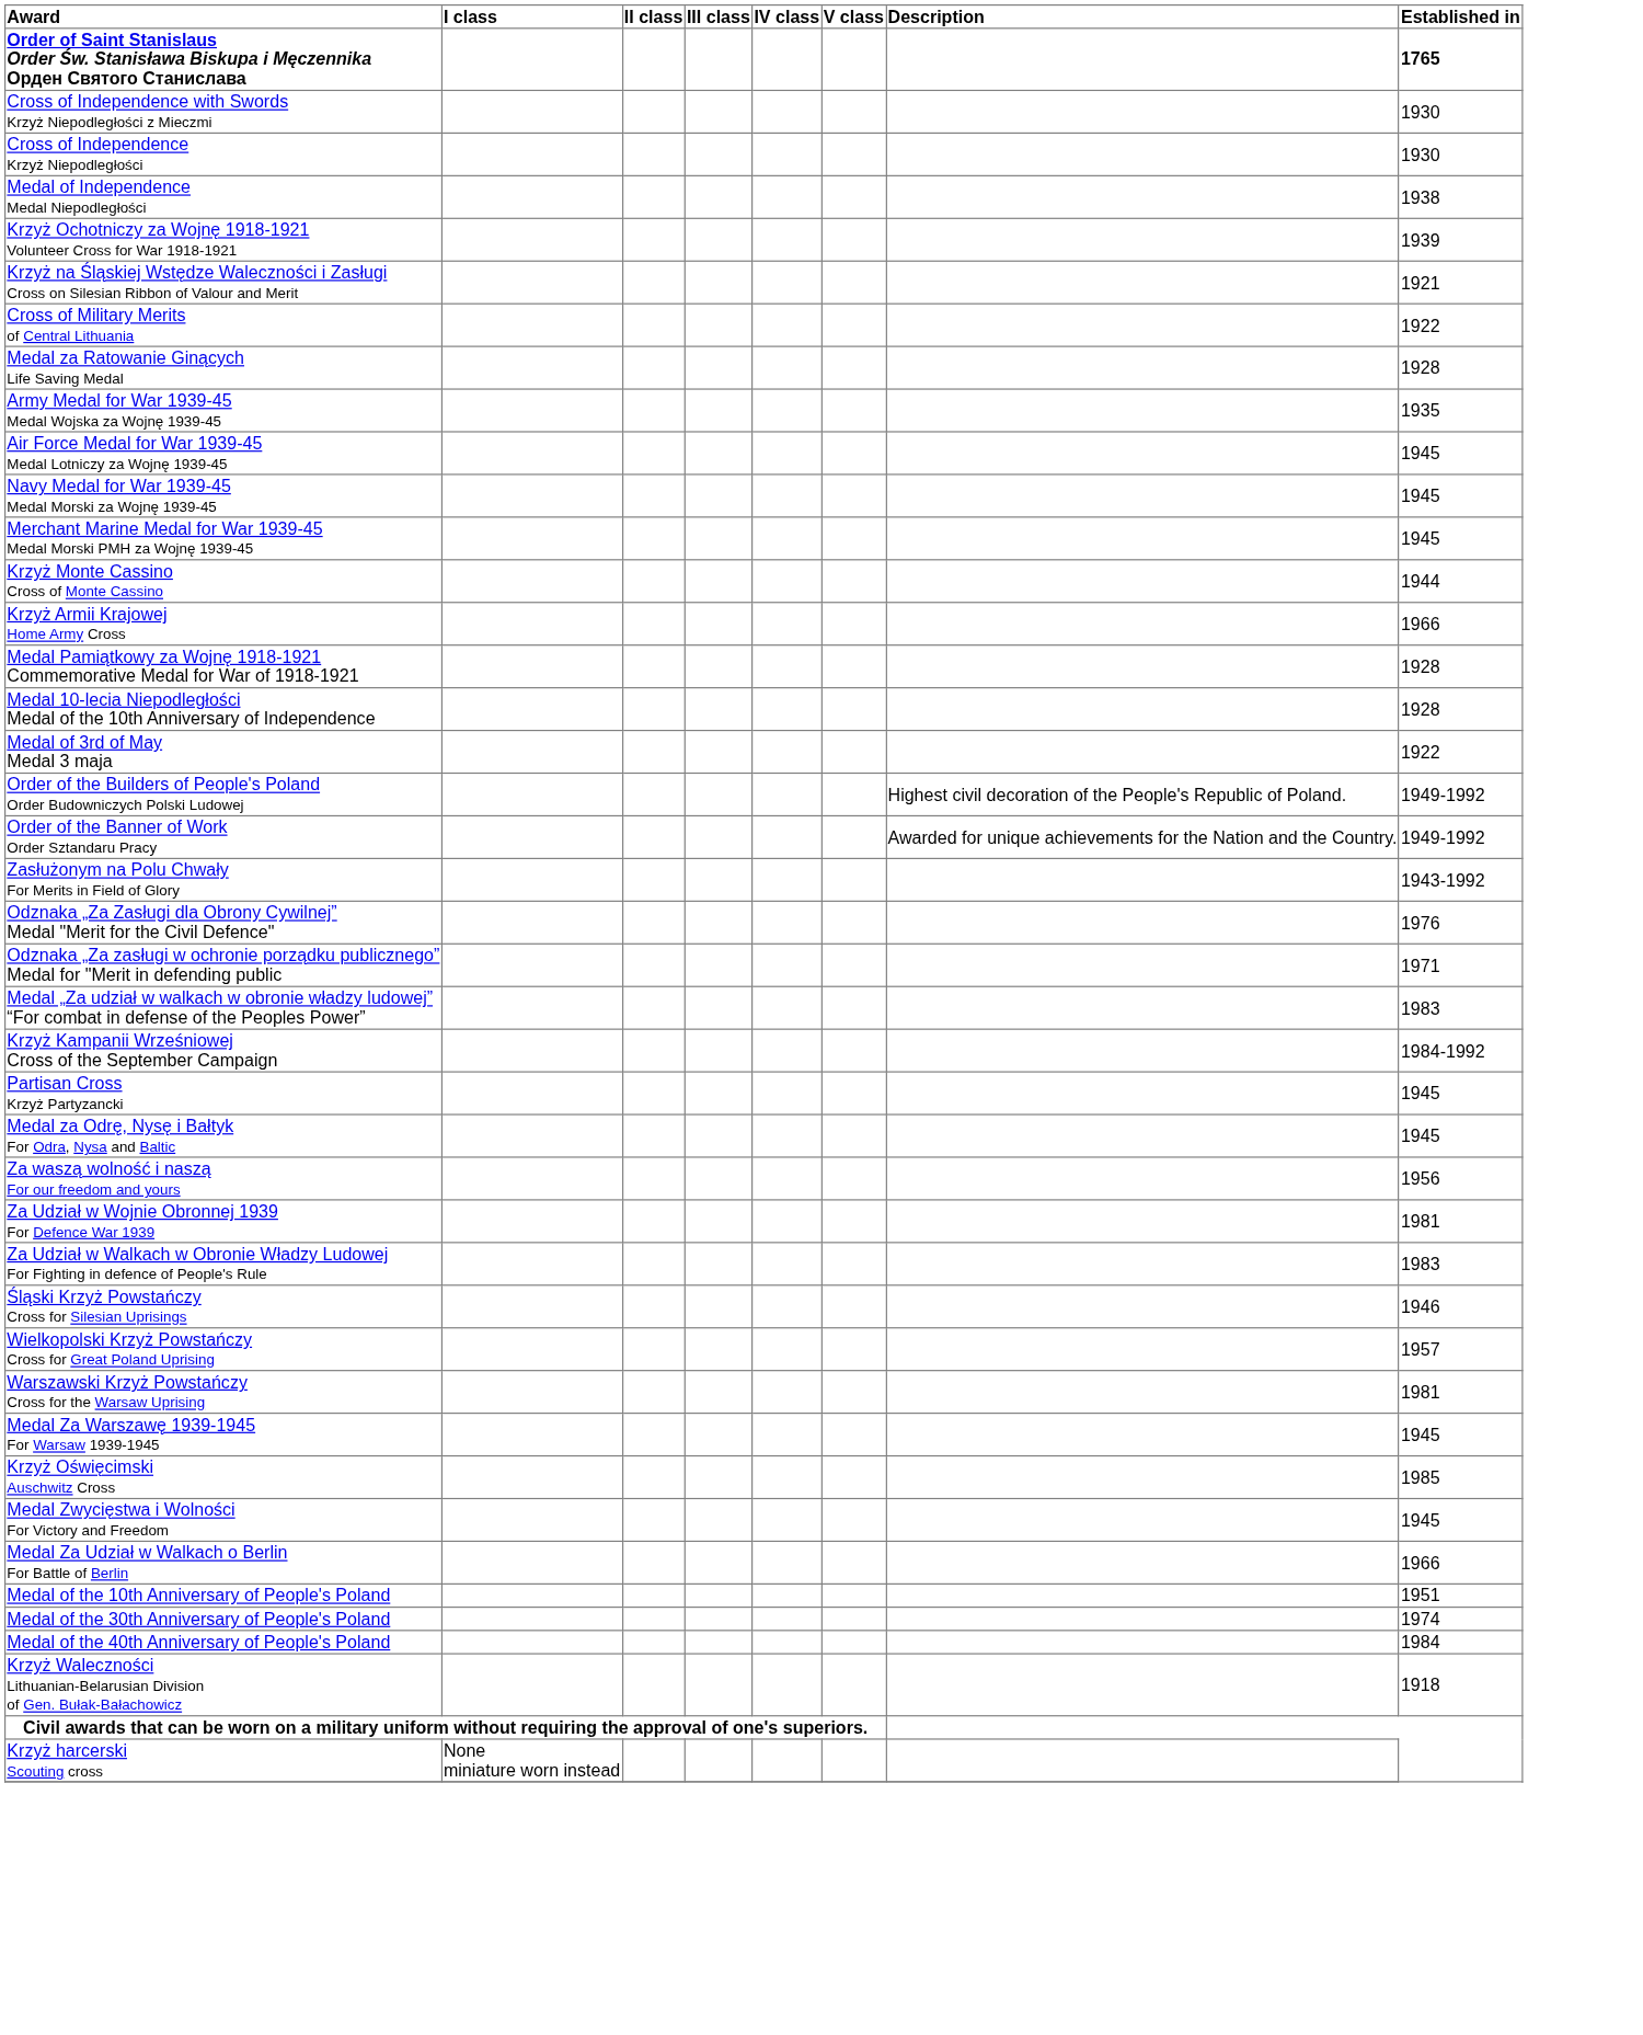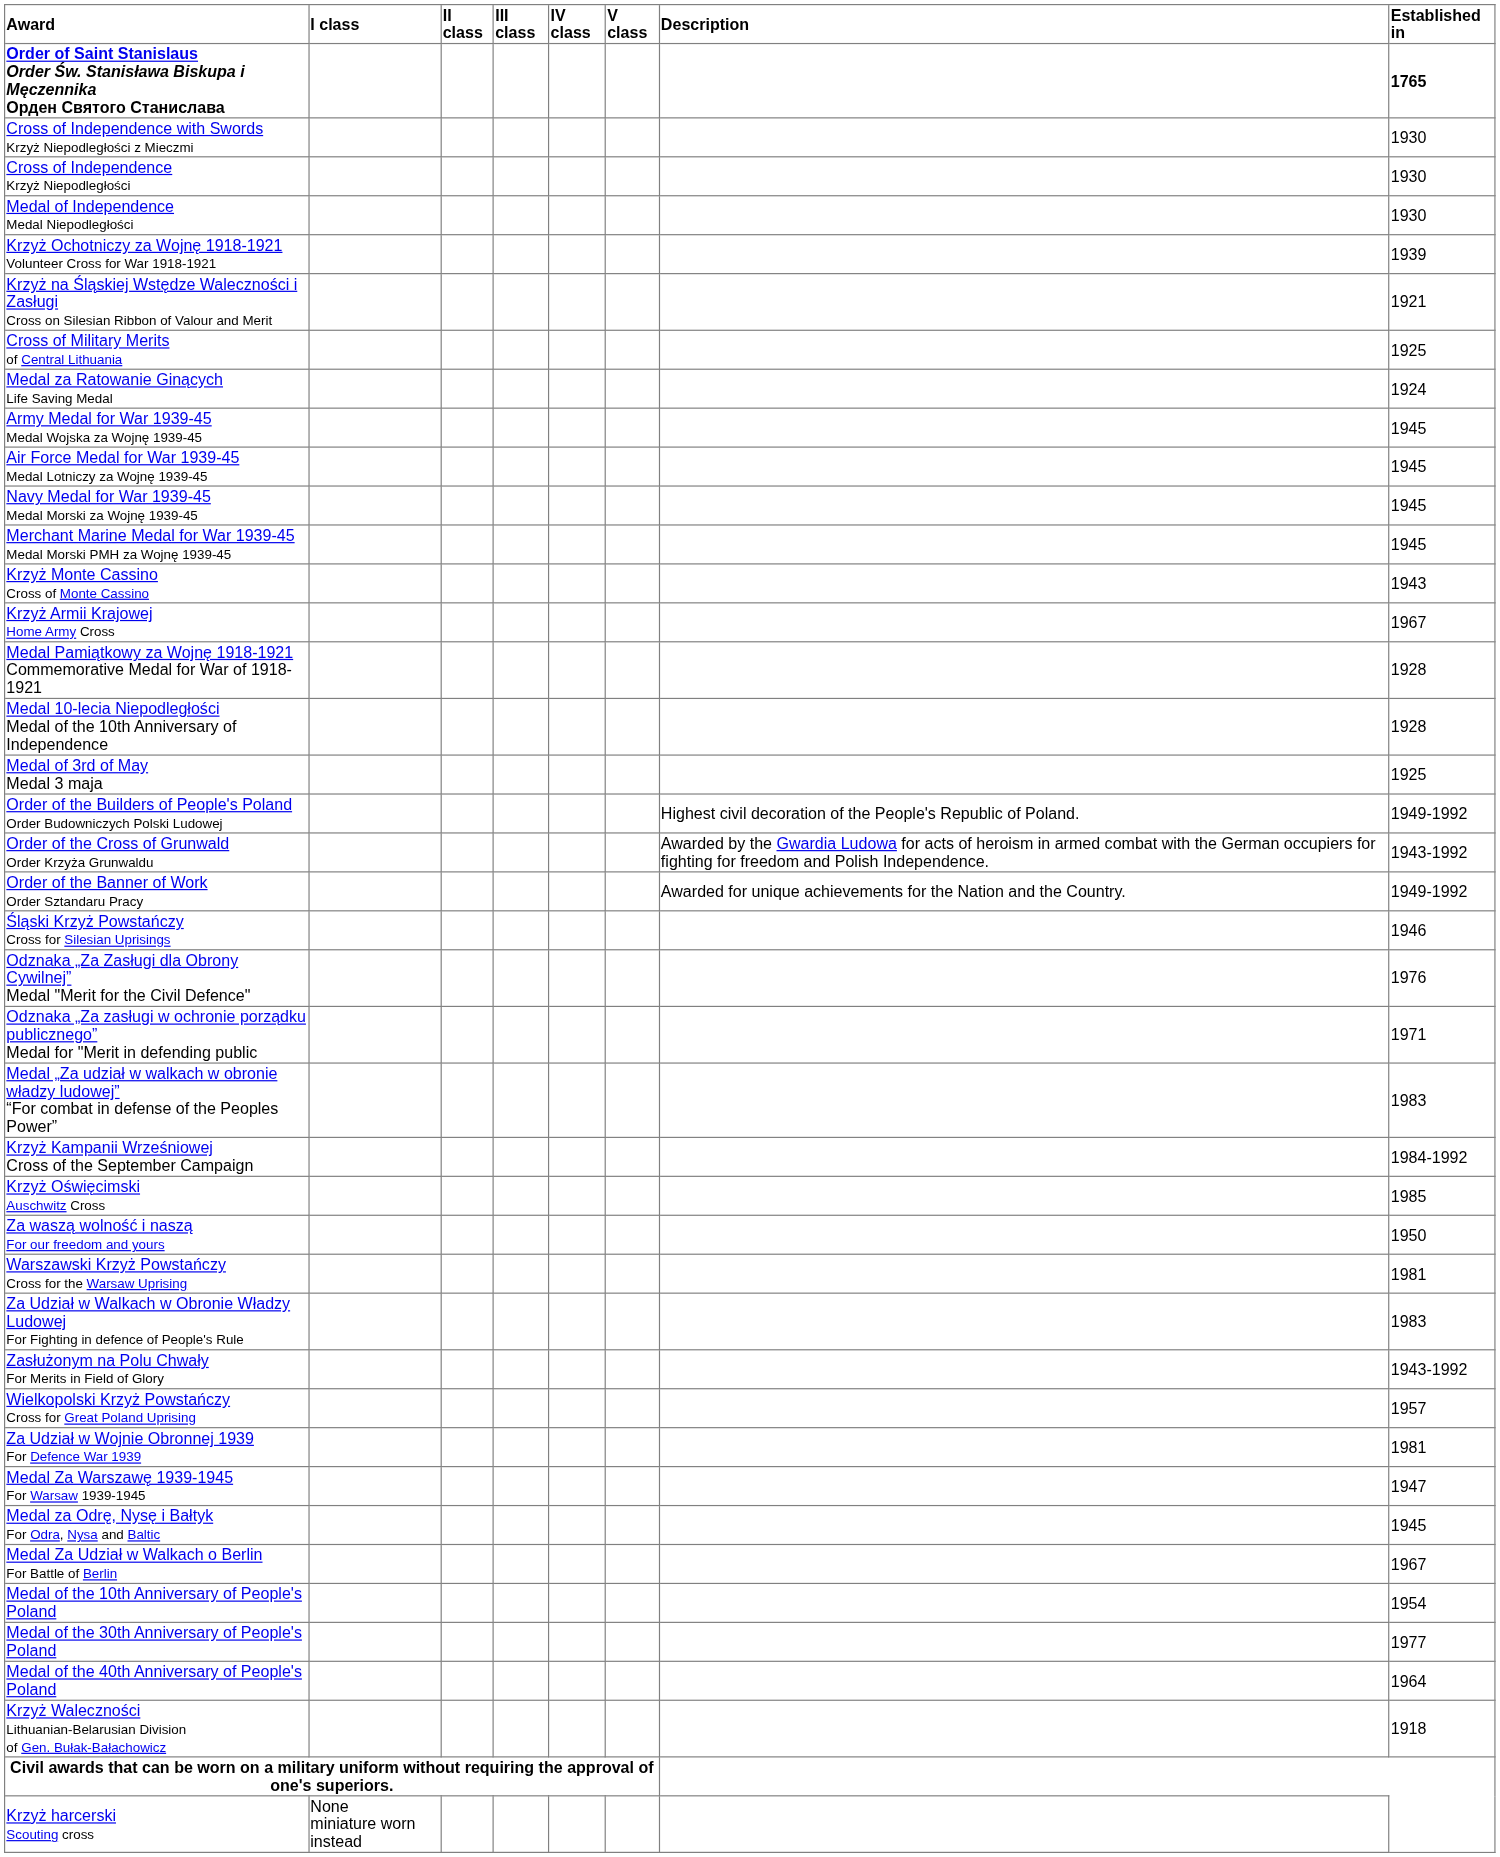 <table border="1" cellpadding="1" cellspacing="0" style="font-size: 85%; border: gray solid 1px; border-collapse: collapse; text-align: left;">
 <tr>
 <th>Award</th>
 <th>I class</th>
 <th>II class</th>
 <th>III class</th>
 <th>IV class</th>
 <th>V class</th>
 <th>Description</th>
 <th>Established in</th>
 </tr>
 <tr>
 <th><a href='#'>Order of Saint Stanislaus</a><br><em>Order Św. Stanisława Biskupa i Męczennika</em><br>Орден Святого Станислава</th>
 <th></th>
 <th></th>
 <th></th>
 <th></th>
 <th></th>
 <th></th>
 <th>1765</th>
 </tr>
 <tr>
 <td><a href='#'>Cross of Independence with Swords</a><br><small>Krzyż Niepodległości z Mieczmi</small></td>
 <td></td>
 <td></td>
 <td></td>
 <td></td>
 <td></td>
 <td></td>
 <td>1930</td>
 </tr>
 <tr>
 <td><a href='#'>Cross of Independence</a><br><small>Krzyż Niepodległości</small></td>
 <td></td>
 <td></td>
 <td></td>
 <td></td>
 <td></td>
 <td></td>
 <td>1930</td>
 </tr>
 <tr>
 <td><a href='#'>Medal of Independence</a><br><small>Medal Niepodległości</small></td>
 <td></td>
 <td></td>
 <td></td>
 <td></td>
 <td></td>
 <td></td>
-<td>1938</td>
+<td>1930</td>
 </tr>
 <tr>
 <td><a href='#'>Krzyż Ochotniczy za Wojnę 1918-1921</a><br><small>Volunteer Cross for War 1918-1921</small></td>
 <td></td>
 <td></td>
 <td></td>
 <td></td>
 <td></td>
 <td></td>
 <td>1939</td>
 </tr>
 <tr>
 <td><a href='#'>Krzyż na Śląskiej Wstędze Waleczności i Zasługi</a><br><small>Cross on Silesian Ribbon of Valour and Merit</small></td>
 <td></td>
 <td></td>
 <td></td>
 <td></td>
 <td></td>
 <td></td>
 <td>1921</td>
 </tr>
 <tr>
 <td><a href='#'>Cross of Military Merits</a><br><small>of <a href='#'>Central Lithuania</a></small></td>
 <td></td>
 <td></td>
 <td></td>
 <td></td>
 <td></td>
 <td></td>
-<td>1922</td>
+<td>1925</td>
 </tr>
 <tr>
 <td><a href='#'>Medal za Ratowanie Ginących</a><br><small>Life Saving Medal</small></td>
 <td></td>
 <td></td>
 <td></td>
 <td></td>
 <td></td>
 <td></td>
-<td>1928</td>
+<td>1924</td>
 </tr>
 <tr>
 <td><a href='#'>Army Medal for War 1939-45</a><br><small>Medal Wojska za Wojnę 1939-45</small></td>
 <td></td>
 <td></td>
 <td></td>
 <td></td>
 <td></td>
 <td></td>
-<td>1935</td>
+<td>1945</td>
 </tr>
 <tr>
 <td><a href='#'>Air Force Medal for War 1939-45</a><br><small>Medal Lotniczy za Wojnę 1939-45</small></td>
 <td></td>
 <td></td>
 <td></td>
 <td></td>
 <td></td>
 <td></td>
 <td>1945</td>
 </tr>
 <tr>
 <td><a href='#'>Navy Medal for War 1939-45</a><br><small>Medal Morski za Wojnę 1939-45</small></td>
 <td></td>
 <td></td>
 <td></td>
 <td></td>
 <td></td>
 <td></td>
 <td>1945</td>
 </tr>
 <tr>
 <td><a href='#'>Merchant Marine Medal for War 1939-45</a><br><small>Medal Morski PMH za Wojnę 1939-45</small></td>
 <td></td>
 <td></td>
 <td></td>
 <td></td>
 <td></td>
 <td></td>
 <td>1945</td>
 </tr>
 <tr>
 <td><a href='#'>Krzyż Monte Cassino</a><br><small>Cross of <a href='#'>Monte Cassino</a></small></td>
 <td></td>
 <td></td>
 <td></td>
 <td></td>
 <td></td>
 <td></td>
-<td>1944</td>
+<td>1943</td>
 </tr>
 <tr>
 <td><a href='#'>Krzyż Armii Krajowej</a><br><small><a href='#'>Home Army</a> Cross</small></td>
 <td></td>
 <td></td>
 <td></td>
 <td></td>
 <td></td>
 <td></td>
-<td>1966</td>
+<td>1967</td>
 </tr>
 <tr>
 <td><a href='#'>Medal Pamiątkowy za Wojnę 1918-1921</a><br>Commemorative Medal for War of 1918-1921</td>
 <td></td>
 <td></td>
 <td></td>
 <td></td>
 <td></td>
 <td></td>
 <td>1928</td>
 </tr>
 <tr>
 <td><a href='#'>Medal 10-lecia Niepodległości</a><br>Medal of the 10th Anniversary of Independence</td>
 <td></td>
 <td></td>
 <td></td>
 <td></td>
 <td></td>
 <td></td>
 <td>1928</td>
 </tr>
 <tr>
 <td><a href='#'>Medal of 3rd of May</a><br>Medal 3 maja</td>
 <td></td>
 <td></td>
 <td></td>
 <td></td>
 <td></td>
 <td></td>
-<td>1922</td>
+<td>1925</td>
 </tr>
 <tr>
 <td><a href='#'>Order of the Builders of People's Poland</a><br><small>Order Budowniczych Polski Ludowej</small></td>
 <td></td>
 <td></td>
 <td></td>
 <td></td>
 <td></td>
 <td>Highest civil decoration of the People's Republic of Poland.</td>
 <td>1949-1992</td>
 </tr>
 <tr>
+<td><a href='#'>Order of the Cross of Grunwald</a><br><small>Order Krzyża Grunwaldu</small></td>
+<td></td>
+<td></td>
+<td></td>
+<td></td>
+<td></td>
+<td>Awarded by the <a href='#'>Gwardia Ludowa</a> for acts of heroism in armed combat with the German occupiers for fighting for freedom and Polish Independence.</td>
+<td>1943-1992</td>
+</tr>
+<tr>
 <td><a href='#'>Order of the Banner of Work</a><br><small>Order Sztandaru Pracy</small></td>
 <td></td>
 <td></td>
 <td></td>
 <td></td>
 <td></td>
 <td>Awarded for unique achievements for the Nation and the Country.</td>
 <td>1949-1992</td>
 </tr>
 <tr>
-<td><a href='#'>Zasłużonym na Polu Chwały</a><br><small>For Merits in Field of Glory</small></td>
+<td><a href='#'>Śląski Krzyż Powstańczy</a><br><small>Cross for <a href='#'>Silesian Uprisings</a></small></td>
 <td></td>
 <td></td>
 <td></td>
 <td></td>
 <td></td>
 <td></td>
-<td>1943-1992</td>
+<td>1946</td>
 </tr>
 <tr>
 <td><a href='#'>Odznaka „Za Zasługi dla Obrony Cywilnej”</a><br>Medal "Merit for the Civil Defence"</td>
 <td></td>
 <td></td>
 <td></td>
 <td></td>
 <td></td>
 <td></td>
 <td>1976</td>
 </tr>
 <tr>
 <td><a href='#'>Odznaka „Za zasługi w ochronie porządku publicznego”</a><br>Medal for "Merit in defending public</td>
 <td></td>
 <td></td>
 <td></td>
 <td></td>
 <td></td>
 <td></td>
 <td>1971</td>
 </tr>
 <tr>
 <td><a href='#'>Medal „Za udział w walkach w obronie władzy ludowej”</a><br>“For combat in defense of the Peoples Power”</td>
 <td></td>
 <td></td>
 <td></td>
 <td></td>
 <td></td>
 <td></td>
 <td>1983</td>
 </tr>
 <tr>
 <td><a href='#'>Krzyż Kampanii Wrześniowej</a><br>Cross of the September Campaign</td>
 <td></td>
 <td></td>
 <td></td>
 <td></td>
 <td></td>
 <td></td>
 <td>1984-1992</td>
 </tr>
 <tr>
-<td><a href='#'>Partisan Cross</a><br><small>Krzyż Partyzancki</small></td>
+<td><a href='#'>Krzyż Oświęcimski</a><br><small><a href='#'>Auschwitz</a> Cross</small></td>
 <td></td>
 <td></td>
 <td></td>
 <td></td>
 <td></td>
 <td></td>
-<td>1945</td>
-</tr>
-<tr>
-<td><a href='#'>Medal za Odrę, Nysę i Bałtyk</a><br><small>For <a href='#'>Odra</a>, <a href='#'>Nysa</a> and <a href='#'>Baltic</a></small></td>
-<td></td>
-<td></td>
-<td></td>
-<td></td>
-<td></td>
-<td></td>
-<td>1945</td>
+<td>1985</td>
 </tr>
 <tr>
 <td><a href='#'>Za waszą wolność i naszą</a><br><small><a href='#'>For our freedom and yours</a></small></td>
 <td></td>
 <td></td>
 <td></td>
 <td></td>
 <td></td>
 <td></td>
-<td>1956</td>
+<td>1950</td>
 </tr>
 <tr>
-<td><a href='#'>Za Udział w Wojnie Obronnej 1939</a><br><small>For <a href='#'>Defence War 1939</a></small></td>
+<td><a href='#'>Warszawski Krzyż Powstańczy</a><br><small>Cross for the <a href='#'>Warsaw Uprising</a></small></td>
 <td></td>
 <td></td>
 <td></td>
 <td></td>
 <td></td>
 <td></td>
 <td>1981</td>
 </tr>
 <tr>
 <td><a href='#'>Za Udział w Walkach w Obronie Władzy Ludowej</a><br><small>For Fighting in defence of People's Rule</small></td>
 <td></td>
 <td></td>
 <td></td>
 <td></td>
 <td></td>
 <td></td>
 <td>1983</td>
 </tr>
 <tr>
-<td><a href='#'>Śląski Krzyż Powstańczy</a><br><small>Cross for <a href='#'>Silesian Uprisings</a></small></td>
+<td><a href='#'>Zasłużonym na Polu Chwały</a><br><small>For Merits in Field of Glory</small></td>
 <td></td>
 <td></td>
 <td></td>
 <td></td>
 <td></td>
 <td></td>
-<td>1946</td>
+<td>1943-1992</td>
 </tr>
 <tr>
 <td><a href='#'>Wielkopolski Krzyż Powstańczy</a><br><small>Cross for <a href='#'>Great Poland Uprising</a></small></td>
 <td></td>
 <td></td>
 <td></td>
 <td></td>
 <td></td>
 <td></td>
 <td>1957</td>
 </tr>
 <tr>
-<td><a href='#'>Warszawski Krzyż Powstańczy</a><br><small>Cross for the <a href='#'>Warsaw Uprising</a></small></td>
+<td><a href='#'>Za Udział w Wojnie Obronnej 1939</a><br><small>For <a href='#'>Defence War 1939</a></small></td>
 <td></td>
 <td></td>
 <td></td>
 <td></td>
 <td></td>
 <td></td>
 <td>1981</td>
 </tr>
 <tr>
 <td><a href='#'>Medal Za Warszawę 1939-1945</a><br><small>For <a href='#'>Warsaw</a> 1939-1945</small></td>
 <td></td>
 <td></td>
 <td></td>
 <td></td>
 <td></td>
 <td></td>
-<td>1945</td>
+<td>1947</td>
 </tr>
 <tr>
-<td><a href='#'>Krzyż Oświęcimski</a><br><small><a href='#'>Auschwitz</a> Cross</small></td>
-<td></td>
-<td></td>
-<td></td>
-<td></td>
-<td></td>
-<td></td>
-<td>1985</td>
-</tr>
-<tr>
-<td><a href='#'>Medal Zwycięstwa i Wolności</a><br><small>For Victory and Freedom</small></td>
+<td><a href='#'>Medal za Odrę, Nysę i Bałtyk</a><br><small>For <a href='#'>Odra</a>, <a href='#'>Nysa</a> and <a href='#'>Baltic</a></small></td>
 <td></td>
 <td></td>
 <td></td>
 <td></td>
 <td></td>
 <td></td>
 <td>1945</td>
 </tr>
 <tr>
 <td><a href='#'>Medal Za Udział w Walkach o Berlin</a><br><small>For Battle of <a href='#'>Berlin</a></small></td>
 <td></td>
 <td></td>
 <td></td>
 <td></td>
 <td></td>
 <td></td>
-<td>1966</td>
+<td>1967</td>
 </tr>
 <tr>
 <td><a href='#'>Medal of the 10th Anniversary of People's Poland</a><br></td>
 <td></td>
 <td></td>
 <td></td>
 <td></td>
 <td></td>
 <td></td>
-<td>1951</td>
+<td>1954</td>
 </tr>
 <tr>
 <td><a href='#'>Medal of the 30th Anniversary of People's Poland</a></td>
 <td></td>
 <td></td>
 <td></td>
 <td></td>
 <td></td>
 <td></td>
-<td>1974</td>
+<td>1977</td>
 </tr>
 <tr>
 <td><a href='#'>Medal of the 40th Anniversary of People's Poland</a></td>
 <td></td>
 <td></td>
 <td></td>
 <td></td>
 <td></td>
 <td></td>
-<td>1984</td>
+<td>1964</td>
 </tr>
 <tr>
 <td><a href='#'>Krzyż Waleczności</a><br><small>Lithuanian-Belarusian Division<br>of <a href='#'>Gen. Bułak-Bałachowicz</a></small></td>
 <td></td>
 <td></td>
 <td></td>
 <td></td>
 <td></td>
 <td></td>
 <td>1918</td>
 </tr>
 <tr>
 <td colspan=6 "font size"=100% align="center"><strong>Civil awards that can be worn on a military uniform without requiring the approval of one's superiors.</strong></td>
 </tr>
 <tr>
 <td><a href='#'>Krzyż harcerski</a><br><small><a href='#'>Scouting</a> cross</small></td>
 <td>None<br>miniature worn instead</td>
 <td></td>
 <td></td>
 <td></td>
 <td></td>
 <td></td>
 </tr>
 <tr>
 </tr>
 </table>
